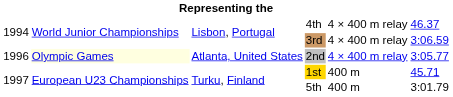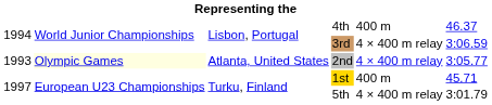 <table>
 <tr>
 <th colspan="6">Representing the </th>
 </tr>
 <tr>
 <td rowspan=2>1994</td>
 <td rowspan=2><a href='#'>World Junior Championships</a></td>
 <td rowspan=2><a href='#'>Lisbon</a>, <a href='#'>Portugal</a></td>
 <td>4th</td>
-<td>4 × 400 m relay</td>
+<td>400 m</td>
 <td><a href='#'>46.37</a></td>
 </tr>
 <tr>
 <td bgcolor="cc9966">3rd</td>
 <td>4 × 400 m relay</td>
 <td><a href='#'>3:06.59</a></td>
 </tr>
 <tr>
-<td>1996</td>
+<td>1993</td>
 <td style="background: lightyellow;"><a href='#'>Olympic Games</a></td>
 <td><a href='#'>Atlanta, United States</a></td>
 <td bgcolor="silver">2nd</td>
 <td><a href='#'>4 × 400 m relay</a></td>
 <td><a href='#'>3:05.77</a></td>
 </tr>
 <tr>
 <td rowspan=2>1997</td>
 <td rowspan=2><a href='#'>European U23 Championships</a></td>
 <td rowspan=2><a href='#'>Turku</a>, <a href='#'>Finland</a></td>
 <td bgcolor=gold>1st</td>
 <td>400 m</td>
 <td><a href='#'>45.71</a></td>
 </tr>
 <tr>
 <td>5th</td>
-<td>400 m</td>
+<td>4 × 400 m relay</td>
 <td>3:01.79</td>
 </tr>
 </table>
